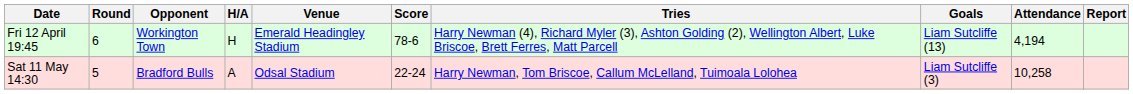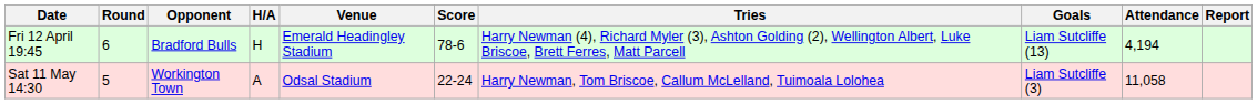 <table class="wikitable" style="font-size:85%;">
 <tr>
 <th>Date</th>
 <th>Round</th>
 <th>Opponent</th>
 <th>H/A</th>
 <th>Venue</th>
 <th>Score</th>
 <th>Tries</th>
 <th>Goals</th>
 <th>Attendance</th>
 <th>Report</th>
 </tr>
 <tr bgcolor=#DDFFDD>
 <td>Fri 12 April 19:45</td>
 <td>6</td>
-<td><a href='#'>Workington Town</a></td>
+<td><a href='#'>Bradford Bulls</a></td>
 <td>H</td>
 <td><a href='#'>Emerald Headingley Stadium</a></td>
 <td>78-6</td>
 <td><a href='#'>Harry Newman</a> (4), <a href='#'>Richard Myler</a> (3), <a href='#'>Ashton Golding</a> (2), <a href='#'>Wellington Albert</a>, <a href='#'>Luke Briscoe</a>, <a href='#'>Brett Ferres</a>, <a href='#'>Matt Parcell</a></td>
 <td><a href='#'>Liam Sutcliffe</a> (13)</td>
 <td>4,194</td>
 <td></td>
 </tr>
 <tr bgcolor=#FFDDDD>
 <td>Sat 11 May 14:30</td>
 <td>5</td>
-<td><a href='#'>Bradford Bulls</a></td>
+<td><a href='#'>Workington Town</a></td>
 <td>A</td>
 <td><a href='#'>Odsal Stadium</a></td>
 <td>22-24</td>
 <td><a href='#'>Harry Newman</a>, <a href='#'>Tom Briscoe</a>, <a href='#'>Callum McLelland</a>, <a href='#'>Tuimoala Lolohea</a></td>
 <td><a href='#'>Liam Sutcliffe</a> (3)</td>
-<td>10,258</td>
+<td>11,058</td>
 <td></td>
 </tr>
 </table>
